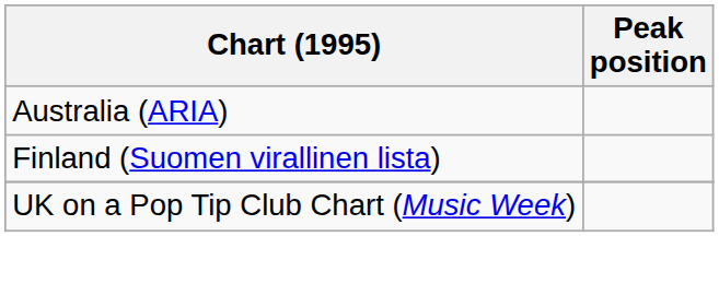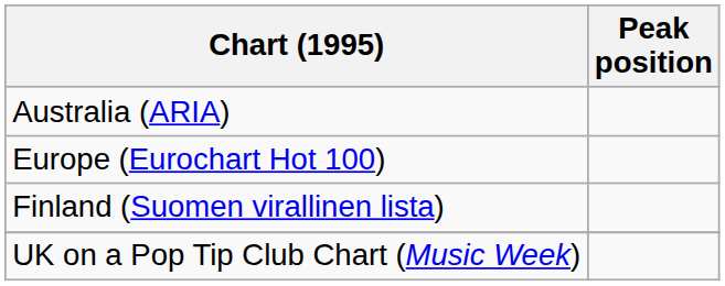 <table class="wikitable sortable">
 <tr>
 <th>Chart (1995)</th>
 <th>Peak<br>position</th>
 </tr>
 <tr>
 <td>Australia (<a href='#'>ARIA</a>)</td>
+<td></td>
+</tr>
+<tr>
+<td>Europe (<a href='#'>Eurochart Hot 100</a>)</td>
 <td></td>
 </tr>
 <tr>
 <td>Finland (<a href='#'>Suomen virallinen lista</a>)</td>
 <td></td>
 </tr>
 <tr>
 </tr>
 <tr>
 </tr>
 <tr>
 </tr>
 <tr>
 </tr>
 <tr>
 </tr>
 <tr>
 <td>UK on a Pop Tip Club Chart (<em><a href='#'>Music Week</a></em>)</td>
 <td></td>
 </tr>
 </table>
